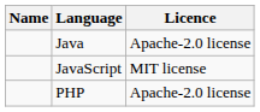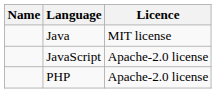 <table class="wikitable">
 <tr>
 <th>Name</th>
 <th>Language</th>
 <th>Licence</th>
 </tr>
 <tr>
 <td></td>
 <td>Java</td>
-<td>Apache-2.0 license</td>
+<td>MIT license</td>
 </tr>
 <tr>
 <td></td>
 <td>JavaScript</td>
-<td>MIT license</td>
+<td>Apache-2.0 license</td>
 </tr>
 <tr>
 <td></td>
 <td>PHP</td>
 <td>Apache-2.0 license</td>
 </tr>
 </table>
